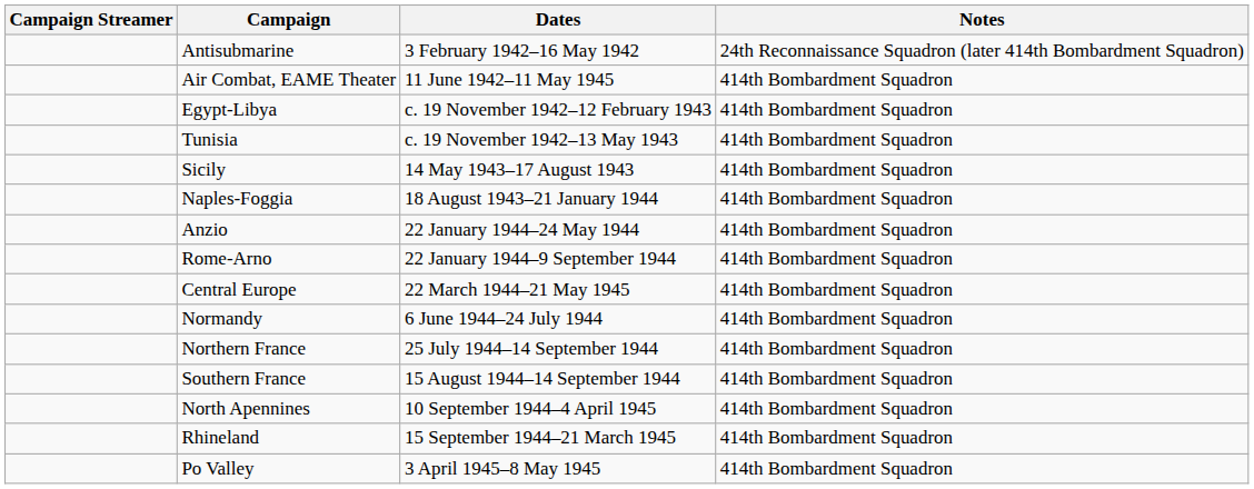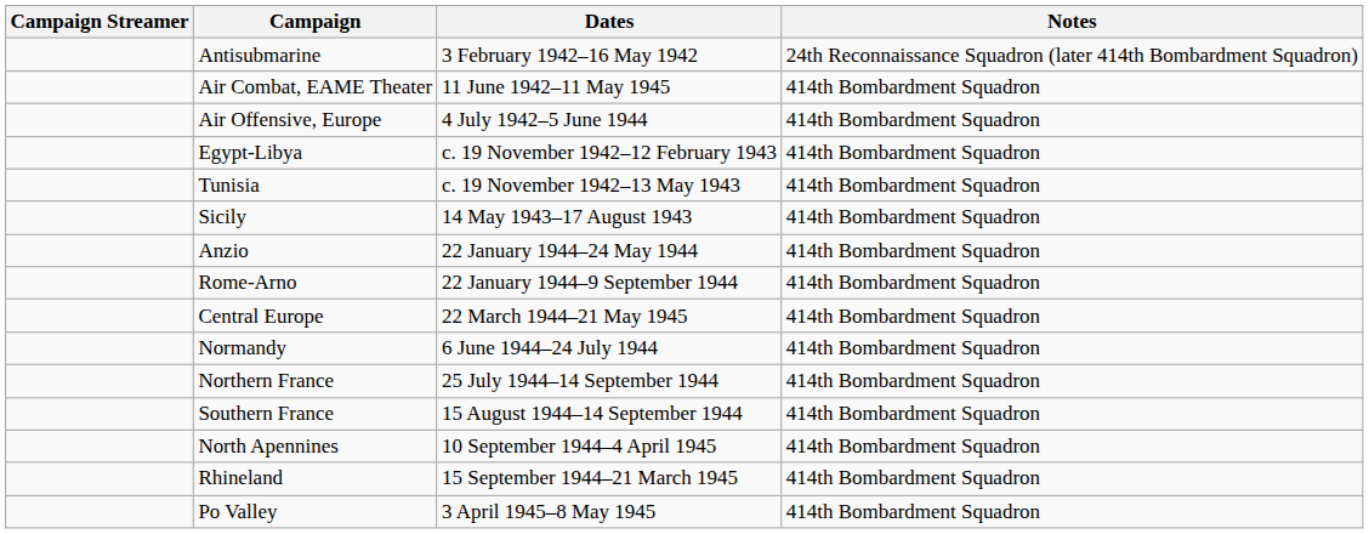 <table class="wikitable">
 <tr style="background:#efefef;">
 <th>Campaign Streamer</th>
 <th>Campaign</th>
 <th>Dates</th>
 <th>Notes</th>
 </tr>
 <tr>
 <td></td>
 <td>Antisubmarine</td>
 <td>3 February 1942–16 May 1942</td>
 <td>24th Reconnaissance Squadron (later 414th Bombardment Squadron)</td>
 </tr>
 <tr>
 <td></td>
 <td>Air Combat, EAME Theater</td>
 <td>11 June 1942–11 May 1945</td>
 <td>414th Bombardment Squadron</td>
 </tr>
 <tr>
 <td></td>
+<td>Air Offensive, Europe</td>
+<td>4 July 1942–5 June 1944</td>
+<td>414th Bombardment Squadron</td>
+</tr>
+<tr>
+<td></td>
 <td>Egypt-Libya</td>
 <td>c. 19 November 1942–12 February 1943</td>
 <td>414th Bombardment Squadron</td>
 </tr>
 <tr>
 <td></td>
 <td>Tunisia</td>
 <td>c. 19 November 1942–13 May 1943</td>
 <td>414th Bombardment Squadron</td>
 </tr>
 <tr>
 <td></td>
 <td>Sicily</td>
 <td>14 May 1943–17 August 1943</td>
-<td>414th Bombardment Squadron</td>
-</tr>
-<tr>
-<td></td>
-<td>Naples-Foggia</td>
-<td>18 August 1943–21 January 1944</td>
 <td>414th Bombardment Squadron</td>
 </tr>
 <tr>
 <td></td>
 <td>Anzio</td>
 <td>22 January 1944–24 May 1944</td>
 <td>414th Bombardment Squadron</td>
 </tr>
 <tr>
 <td></td>
 <td>Rome-Arno</td>
 <td>22 January 1944–9 September 1944</td>
 <td>414th Bombardment Squadron</td>
 </tr>
 <tr>
 <td></td>
 <td>Central Europe</td>
 <td>22 March 1944–21 May 1945</td>
 <td>414th Bombardment Squadron</td>
 </tr>
 <tr>
 <td></td>
 <td>Normandy</td>
 <td>6 June 1944–24 July 1944</td>
 <td>414th Bombardment Squadron</td>
 </tr>
 <tr>
 <td></td>
 <td>Northern France</td>
 <td>25 July 1944–14 September 1944</td>
 <td>414th Bombardment Squadron</td>
 </tr>
 <tr>
 <td></td>
 <td>Southern France</td>
 <td>15 August 1944–14 September 1944</td>
 <td>414th Bombardment Squadron</td>
 </tr>
 <tr>
 <td></td>
 <td>North Apennines</td>
 <td>10 September 1944–4 April 1945</td>
 <td>414th Bombardment Squadron</td>
 </tr>
 <tr>
 <td></td>
 <td>Rhineland</td>
 <td>15 September 1944–21 March 1945</td>
 <td>414th Bombardment Squadron</td>
 </tr>
 <tr>
 <td></td>
 <td>Po Valley</td>
 <td>3 April 1945–8 May 1945</td>
 <td>414th Bombardment Squadron</td>
 </tr>
 </table>
